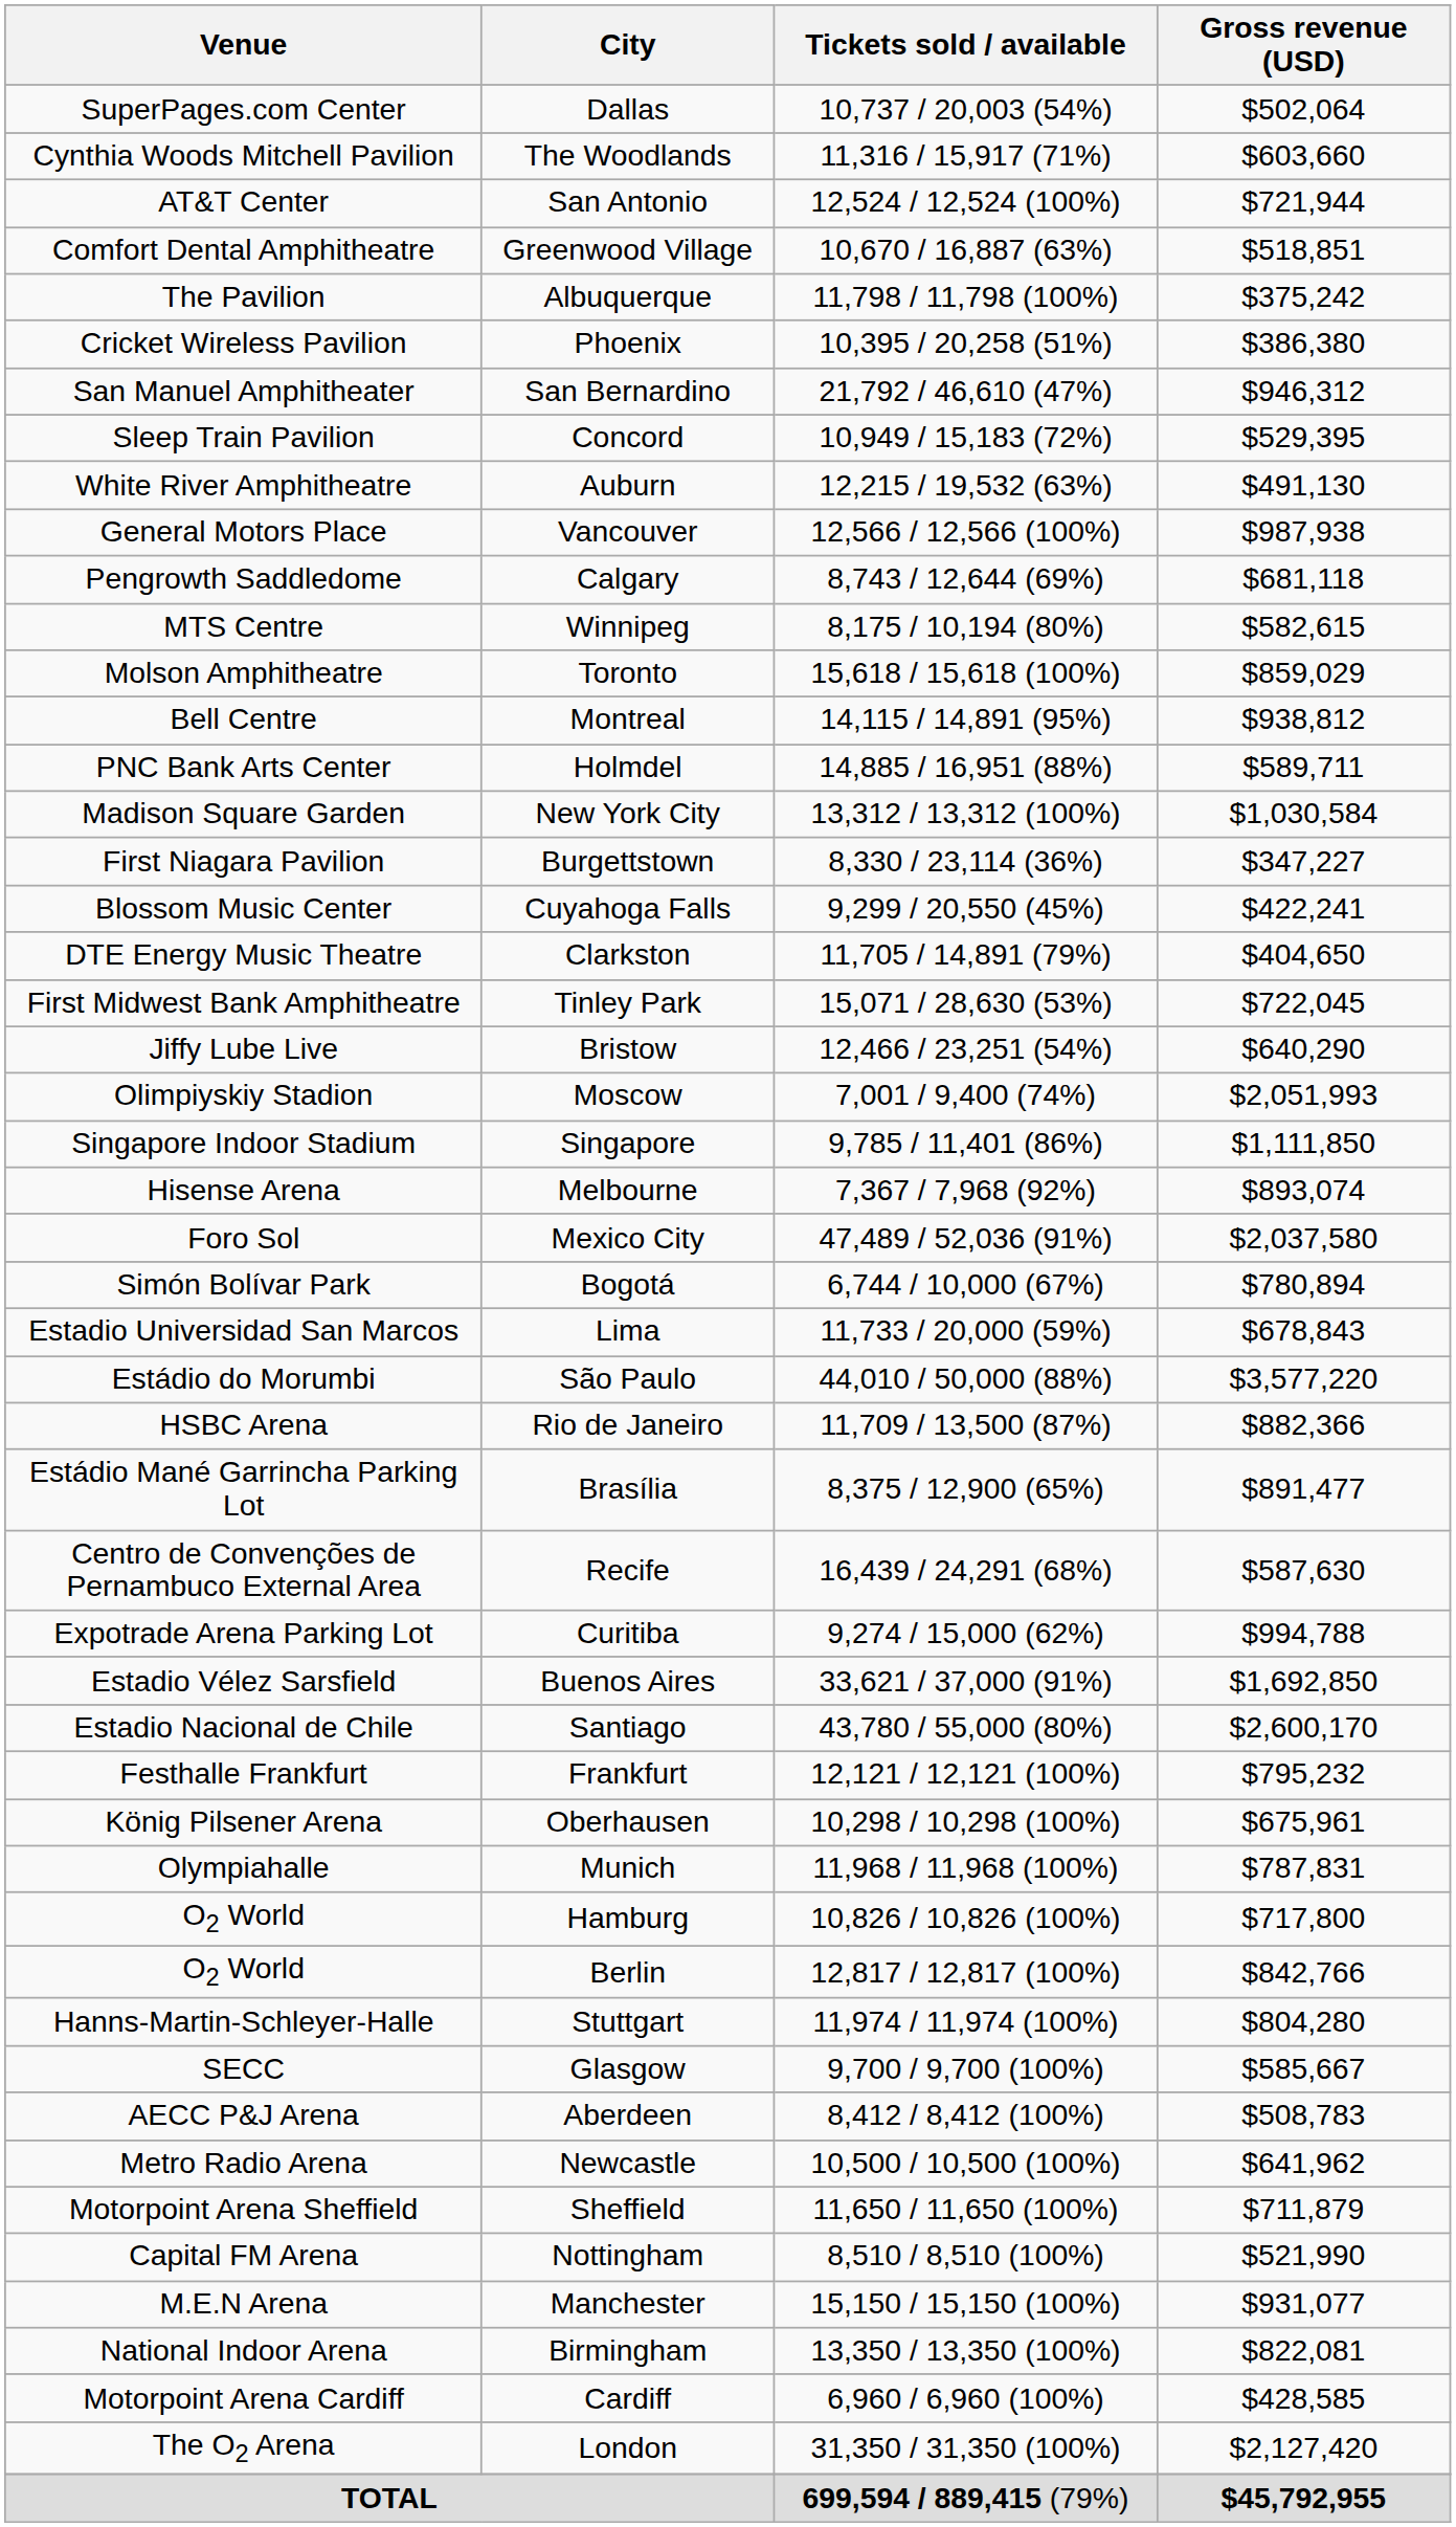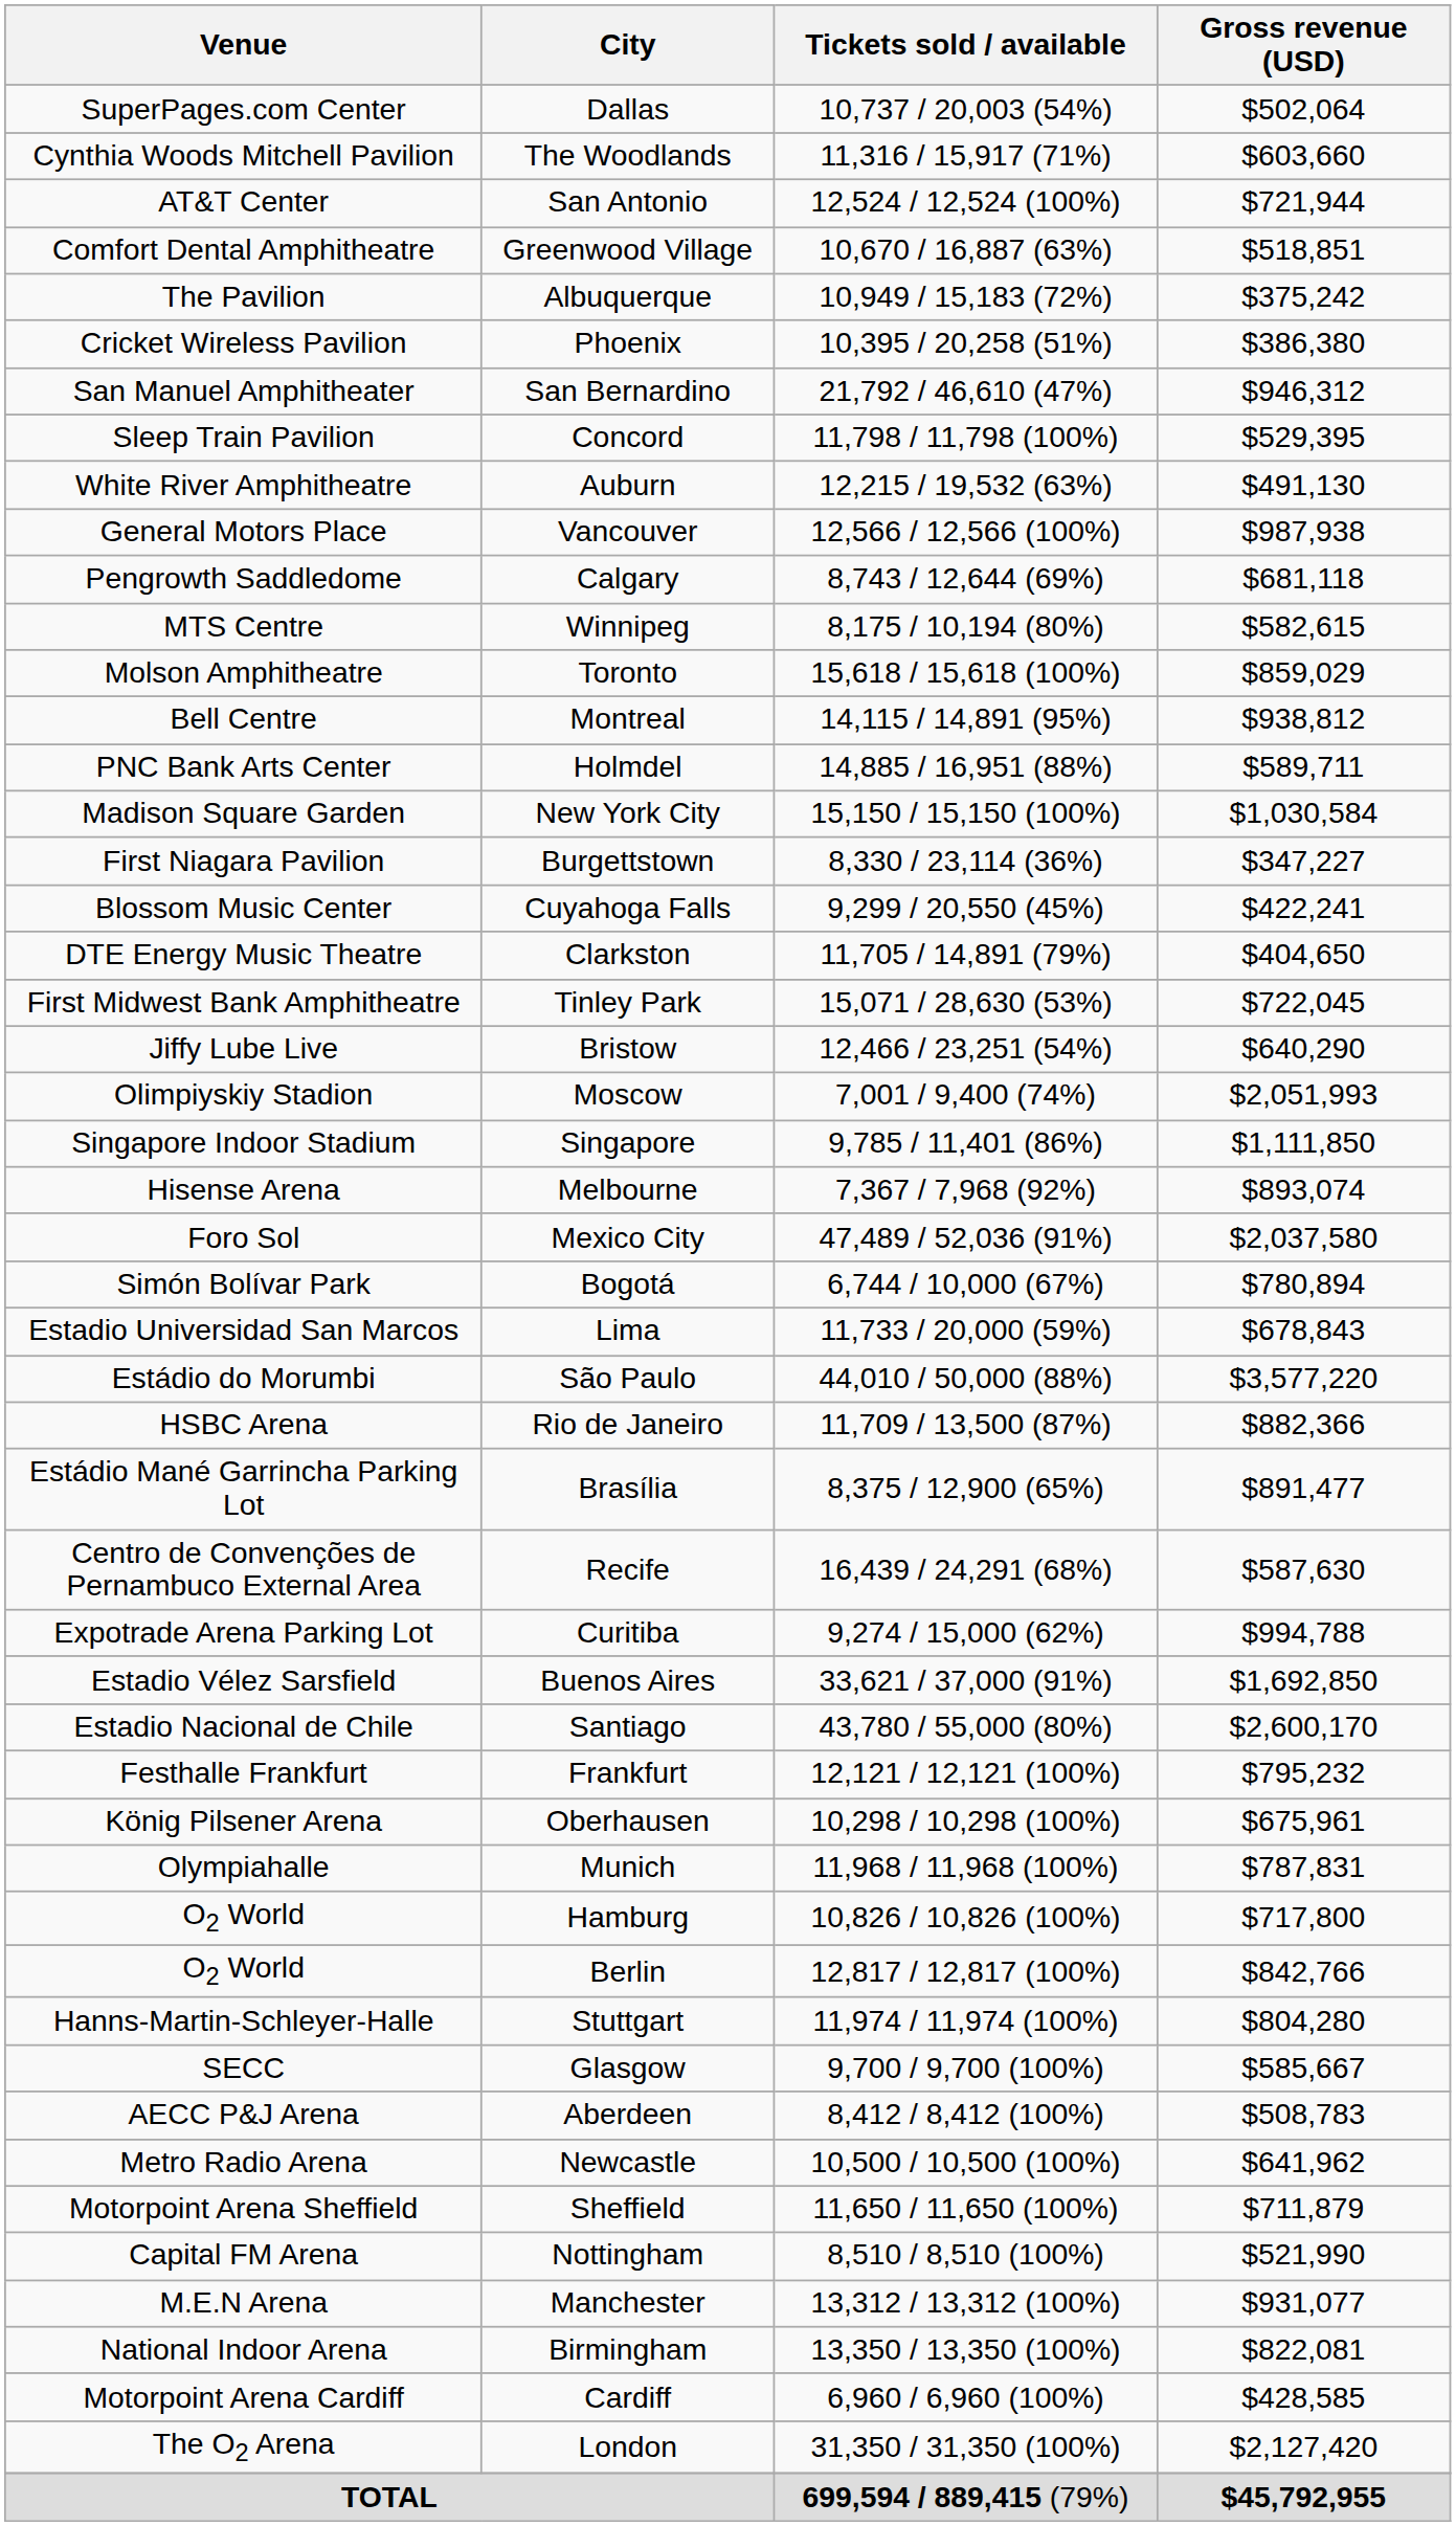 <table class="wikitable" style="text-align:center">
 <tr>
 <th style="width:250px;">Venue</th>
 <th style="width:150px;">City</th>
 <th style="width:200px;">Tickets sold / available</th>
 <th style="width:150px;">Gross revenue (USD)</th>
 </tr>
 <tr>
 <td>SuperPages.com Center</td>
 <td>Dallas</td>
 <td>10,737 / 20,003 (54%)</td>
 <td>$502,064</td>
 </tr>
 <tr>
 <td>Cynthia Woods Mitchell Pavilion</td>
 <td>The Woodlands</td>
 <td>11,316 / 15,917 (71%)</td>
 <td>$603,660</td>
 </tr>
 <tr>
 <td>AT&T Center</td>
 <td>San Antonio</td>
 <td>12,524 / 12,524 (100%)</td>
 <td>$721,944</td>
 </tr>
 <tr>
 <td>Comfort Dental Amphitheatre</td>
 <td>Greenwood Village</td>
 <td>10,670 / 16,887 (63%)</td>
 <td>$518,851</td>
 </tr>
 <tr>
 <td>The Pavilion</td>
 <td>Albuquerque</td>
-<td>11,798 / 11,798 (100%)</td>
+<td>10,949 / 15,183 (72%)</td>
 <td>$375,242</td>
 </tr>
 <tr>
 <td>Cricket Wireless Pavilion</td>
 <td>Phoenix</td>
 <td>10,395 / 20,258 (51%)</td>
 <td>$386,380</td>
 </tr>
 <tr>
 <td>San Manuel Amphitheater</td>
 <td>San Bernardino</td>
 <td>21,792 / 46,610 (47%)</td>
 <td>$946,312</td>
 </tr>
 <tr>
 <td>Sleep Train Pavilion</td>
 <td>Concord</td>
-<td>10,949 / 15,183 (72%)</td>
+<td>11,798 / 11,798 (100%)</td>
 <td>$529,395</td>
 </tr>
 <tr>
 <td>White River Amphitheatre</td>
 <td>Auburn</td>
 <td>12,215 / 19,532 (63%)</td>
 <td>$491,130</td>
 </tr>
 <tr>
 <td>General Motors Place</td>
 <td>Vancouver</td>
 <td>12,566 / 12,566 (100%)</td>
 <td>$987,938</td>
 </tr>
 <tr>
 <td>Pengrowth Saddledome</td>
 <td>Calgary</td>
 <td>8,743 / 12,644 (69%)</td>
 <td>$681,118</td>
 </tr>
 <tr>
 <td>MTS Centre</td>
 <td>Winnipeg</td>
 <td>8,175 / 10,194 (80%)</td>
 <td>$582,615</td>
 </tr>
 <tr>
 <td>Molson Amphitheatre</td>
 <td>Toronto</td>
 <td>15,618 / 15,618 (100%)</td>
 <td>$859,029</td>
 </tr>
 <tr>
 <td>Bell Centre</td>
 <td>Montreal</td>
 <td>14,115 / 14,891 (95%)</td>
 <td>$938,812</td>
 </tr>
 <tr>
 <td>PNC Bank Arts Center</td>
 <td>Holmdel</td>
 <td>14,885 / 16,951 (88%)</td>
 <td>$589,711</td>
 </tr>
 <tr>
 <td>Madison Square Garden</td>
 <td>New York City</td>
-<td>13,312 / 13,312 (100%)</td>
+<td>15,150 / 15,150 (100%)</td>
 <td>$1,030,584</td>
 </tr>
 <tr>
 <td>First Niagara Pavilion</td>
 <td>Burgettstown</td>
 <td>8,330 / 23,114 (36%)</td>
 <td>$347,227</td>
 </tr>
 <tr>
 <td>Blossom Music Center</td>
 <td>Cuyahoga Falls</td>
 <td>9,299 / 20,550 (45%)</td>
 <td>$422,241</td>
 </tr>
 <tr>
 <td>DTE Energy Music Theatre</td>
 <td>Clarkston</td>
 <td>11,705 / 14,891 (79%)</td>
 <td>$404,650</td>
 </tr>
 <tr>
 <td>First Midwest Bank Amphitheatre</td>
 <td>Tinley Park</td>
 <td>15,071 / 28,630 (53%)</td>
 <td>$722,045</td>
 </tr>
 <tr>
 <td>Jiffy Lube Live</td>
 <td>Bristow</td>
 <td>12,466 / 23,251 (54%)</td>
 <td>$640,290</td>
 </tr>
 <tr>
 <td>Olimpiyskiy Stadion</td>
 <td>Moscow</td>
 <td>7,001 / 9,400 (74%)</td>
 <td>$2,051,993</td>
 </tr>
 <tr>
 <td>Singapore Indoor Stadium</td>
 <td>Singapore</td>
 <td>9,785 / 11,401 (86%)</td>
 <td>$1,111,850</td>
 </tr>
 <tr>
 <td>Hisense Arena</td>
 <td>Melbourne</td>
 <td>7,367 / 7,968 (92%)</td>
 <td>$893,074</td>
 </tr>
 <tr>
 <td>Foro Sol</td>
 <td>Mexico City</td>
 <td>47,489 / 52,036 (91%)</td>
 <td>$2,037,580</td>
 </tr>
 <tr>
 <td>Simón Bolívar Park</td>
 <td>Bogotá</td>
 <td>6,744 / 10,000 (67%)</td>
 <td>$780,894</td>
 </tr>
 <tr>
 <td>Estadio Universidad San Marcos</td>
 <td>Lima</td>
 <td>11,733 / 20,000 (59%)</td>
 <td>$678,843</td>
 </tr>
 <tr>
 <td>Estádio do Morumbi</td>
 <td>São Paulo</td>
 <td>44,010 / 50,000 (88%)</td>
 <td>$3,577,220</td>
 </tr>
 <tr>
 <td>HSBC Arena</td>
 <td>Rio de Janeiro</td>
 <td>11,709 / 13,500 (87%)</td>
 <td>$882,366</td>
 </tr>
 <tr>
 <td>Estádio Mané Garrincha Parking Lot</td>
 <td>Brasília</td>
 <td>8,375 / 12,900 (65%)</td>
 <td>$891,477</td>
 </tr>
 <tr>
 <td>Centro de Convenções de Pernambuco External Area</td>
 <td>Recife</td>
 <td>16,439 / 24,291 (68%)</td>
 <td>$587,630</td>
 </tr>
 <tr>
 <td>Expotrade Arena Parking Lot</td>
 <td>Curitiba</td>
 <td>9,274 / 15,000 (62%)</td>
 <td>$994,788</td>
 </tr>
 <tr>
 <td>Estadio Vélez Sarsfield</td>
 <td>Buenos Aires</td>
 <td>33,621 / 37,000 (91%)</td>
 <td>$1,692,850</td>
 </tr>
 <tr>
 <td>Estadio Nacional de Chile</td>
 <td>Santiago</td>
 <td>43,780 / 55,000 (80%)</td>
 <td>$2,600,170</td>
 </tr>
 <tr>
 <td>Festhalle Frankfurt</td>
 <td>Frankfurt</td>
 <td>12,121 / 12,121 (100%)</td>
 <td>$795,232</td>
 </tr>
 <tr>
 <td>König Pilsener Arena</td>
 <td>Oberhausen</td>
 <td>10,298 / 10,298 (100%)</td>
 <td>$675,961</td>
 </tr>
 <tr>
 <td>Olympiahalle</td>
 <td>Munich</td>
 <td>11,968 / 11,968 (100%)</td>
 <td>$787,831</td>
 </tr>
 <tr>
 <td>O<sub>2</sub> World</td>
 <td>Hamburg</td>
 <td>10,826 / 10,826 (100%)</td>
 <td>$717,800</td>
 </tr>
 <tr>
 <td>O<sub>2</sub> World</td>
 <td>Berlin</td>
 <td>12,817 / 12,817 (100%)</td>
 <td>$842,766</td>
 </tr>
 <tr>
 <td>Hanns-Martin-Schleyer-Halle</td>
 <td>Stuttgart</td>
 <td>11,974 / 11,974 (100%)</td>
 <td>$804,280</td>
 </tr>
 <tr>
 <td>SECC</td>
 <td>Glasgow</td>
 <td>9,700 / 9,700 (100%)</td>
 <td>$585,667</td>
 </tr>
 <tr>
 <td>AECC P&J Arena</td>
 <td>Aberdeen</td>
 <td>8,412 / 8,412 (100%)</td>
 <td>$508,783</td>
 </tr>
 <tr>
 <td>Metro Radio Arena</td>
 <td>Newcastle</td>
 <td>10,500 / 10,500 (100%)</td>
 <td>$641,962</td>
 </tr>
 <tr>
 <td>Motorpoint Arena Sheffield</td>
 <td>Sheffield</td>
 <td>11,650 / 11,650 (100%)</td>
 <td>$711,879</td>
 </tr>
 <tr>
 <td>Capital FM Arena</td>
 <td>Nottingham</td>
 <td>8,510 / 8,510 (100%)</td>
 <td>$521,990</td>
 </tr>
 <tr>
 <td>M.E.N Arena</td>
 <td>Manchester</td>
-<td>15,150 / 15,150 (100%)</td>
+<td>13,312 / 13,312 (100%)</td>
 <td>$931,077</td>
 </tr>
 <tr>
 <td>National Indoor Arena</td>
 <td>Birmingham</td>
 <td>13,350 / 13,350 (100%)</td>
 <td>$822,081</td>
 </tr>
 <tr>
 <td>Motorpoint Arena Cardiff</td>
 <td>Cardiff</td>
 <td>6,960 / 6,960 (100%)</td>
 <td>$428,585</td>
 </tr>
 <tr>
 <td>The O<sub>2</sub> Arena</td>
 <td>London</td>
 <td>31,350 / 31,350 (100%)</td>
 <td>$2,127,420</td>
 </tr>
 <tr>
 </tr>
 <tr style="background:#ddd;">
 <td colspan="2"><strong>TOTAL</strong></td>
 <td><strong>699,594 / 889,415</strong> (79%)</td>
 <td><strong>$45,792,955</strong></td>
 </tr>
 <tr>
 </tr>
 </table>
